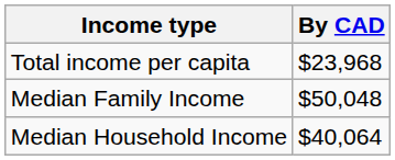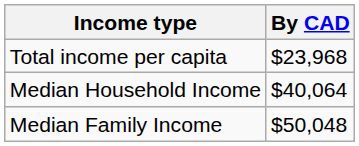 <table class="wikitable" style="font-size:88%;float:left; margin-left:1em">
 <tr>
 <th>Income type</th>
 <th>By <a href='#'>CAD</a></th>
 </tr>
 <tr>
 <td>Total income per capita</td>
 <td>$23,968</td>
 </tr>
 <tr>
+<td>Median Household Income</td>
+<td>$40,064</td>
+</tr>
+<tr>
 <td>Median Family Income</td>
 <td>$50,048</td>
 </tr>
-<tr>
-<td>Median Household Income</td>
-<td>$40,064</td>
-</tr>
 </table>
